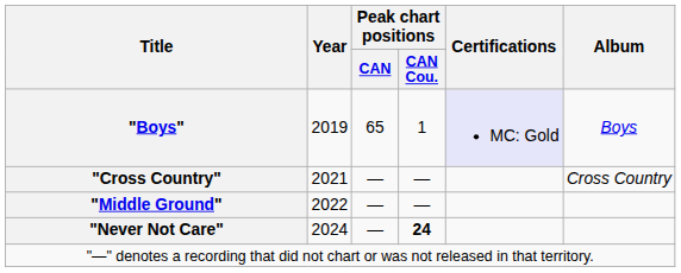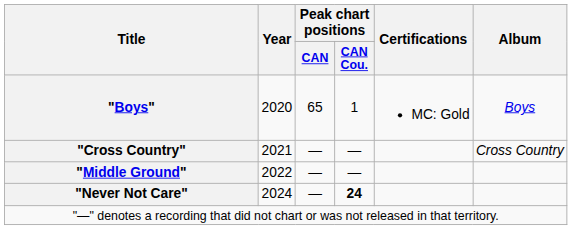 <table class="wikitable plainrowheaders" style="text-align:center;" border="1">
 <tr>
 <th scope="col" rowspan="2" style="width:18em;">Title</th>
 <th scope="col" rowspan="2">Year</th>
 <th scope="col" colspan="2">Peak chart<br>positions</th>
 <th scope="col" rowspan="2">Certifications</th>
 <th scope="col" rowspan="2">Album</th>
 </tr>
 <tr>
 <th scope="col" style="width:2.7em;font-size:90%;"><a href='#'>CAN</a><br></th>
 <th scope="col" style="width:2.7em;font-size:90%;"><a href='#'>CAN<br>Cou.</a><br></th>
 </tr>
 <tr>
 <th scope="row">"<a href='#'>Boys</a>"<br></th>
-<td>2019</td>
+<td>2020</td>
 <td>65</td>
 <td>1</td>
-<td style="background: lavender;"><br><ul><li>MC: Gold</li></ul></td>
+<td><br><ul><li>MC: Gold</li></ul></td>
 <td><em><a href='#'>Boys</a></em></td>
 </tr>
 <tr>
 <th scope="row">"Cross Country"<br></th>
 <td>2021</td>
 <td>—</td>
 <td>—</td>
 <td></td>
 <td><em>Cross Country</em></td>
 </tr>
 <tr>
 <th scope="row">"<a href='#'>Middle Ground</a>"<br></th>
 <td>2022</td>
 <td>—</td>
 <td>—</td>
 <td></td>
 <td></td>
 </tr>
 <tr>
 <th scope="row">"Never Not Care"<br></th>
 <td>2024</td>
 <td>—</td>
 <td><strong>24</strong></td>
 <td></td>
 <td></td>
 </tr>
 <tr>
 <td colspan="6" style="font-size:90%">"—" denotes a recording that did not chart or was not released in that territory.</td>
 </tr>
 </table>
